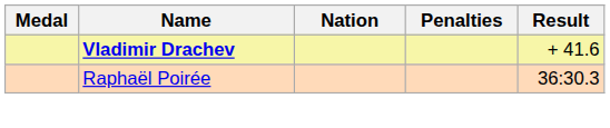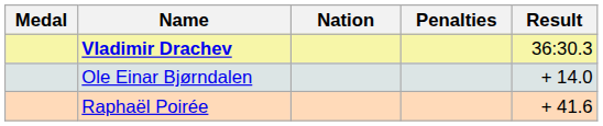 <table class=wikitable style="border:1px solid #AAAAAA;font-size:90%">
 <tr bgcolor="#E4E4E4">
 <th style="border-bottom:1px solid #AAAAAA" width=50>Medal</th>
 <th style="border-bottom:1px solid #AAAAAA" width=160>Name</th>
 <th style="border-bottom:1px solid #AAAAAA" width=80>Nation</th>
 <th style="border-bottom:1px solid #AAAAAA" width=80>Penalties</th>
 <th style="border-bottom:1px solid #AAAAAA" width=60>Result</th>
 </tr>
 <tr bgcolor="#F7F6A8">
 <td align="center"></td>
 <td><strong><a href='#'>Vladimir Drachev</a></strong></td>
 <td align="center"></td>
 <td align="center"></td>
-<td align="right">+ 41.6</td>
+<td align="right">36:30.3</td>
+</tr>
+<tr bgcolor="#DCE5E5">
+<td align="center"></td>
+<td><a href='#'>Ole Einar Bjørndalen</a></td>
+<td align="center"></td>
+<td align="center"></td>
+<td align="right">+ 14.0</td>
 </tr>
 <tr bgcolor="#FFDAB9">
 <td align="center"></td>
 <td><a href='#'>Raphaël Poirée</a></td>
 <td align="center"></td>
 <td align="center"></td>
-<td align="right">36:30.3</td>
+<td align="right">+ 41.6</td>
 </tr>
 </table>
